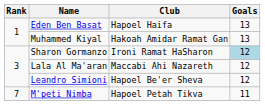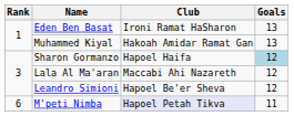 <table class=wikitable style="text-align:left">
 <tr>
 <th>Rank</th>
 <th>Name</th>
 <th>Club</th>
 <th>Goals</th>
 </tr>
 <tr>
 <td rowspan="2" align="center">1</td>
 <td> <a href='#'>Eden Ben Basat</a></td>
-<td>Hapoel Haifa</td>
+<td>Ironi Ramat HaSharon</td>
 <td align="center">13</td>
 </tr>
 <tr>
 <td> Muhammed Kiyal</td>
 <td>Hakoah Amidar Ramat Gan</td>
 <td align="center">13</td>
 </tr>
 <tr>
 <td rowspan="3" align="center">3</td>
 <td> Sharon Gormanzo</td>
-<td>Ironi Ramat HaSharon</td>
+<td>Hapoel Haifa</td>
 <td align="center" style="background: lightblue;">12</td>
 </tr>
 <tr>
 <td> Lala Al Ma'aran</td>
 <td>Maccabi Ahi Nazareth</td>
 <td align="center">12</td>
 </tr>
 <tr>
 <td> <a href='#'>Leandro Simioni</a></td>
 <td>Hapoel Be'er Sheva</td>
 <td align="center">12</td>
 </tr>
 <tr>
-<td align="center">7</td>
+<td align="center">6</td>
 <td> <a href='#'>M'peti Nimba</a></td>
-<td>Hapoel Petah Tikva</td>
+<td style="background: lavender;">Hapoel Petah Tikva</td>
 <td align="center">11</td>
 </tr>
 </table>
